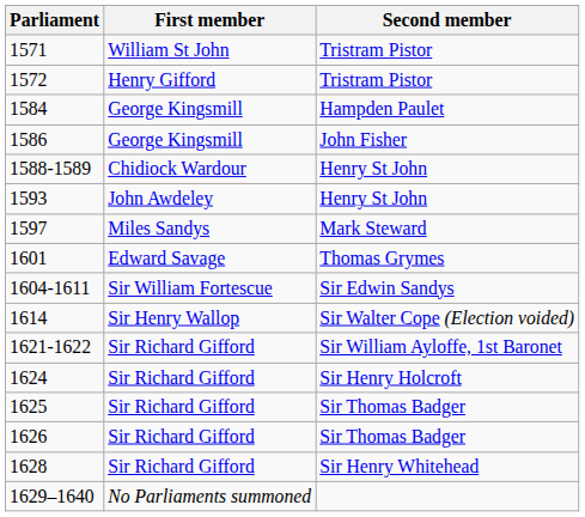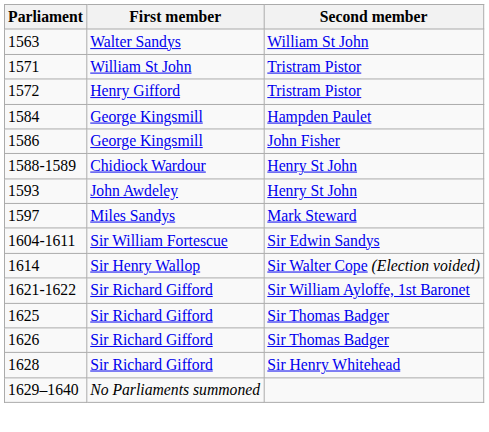 <table class="wikitable">
 <tr>
 <th>Parliament</th>
 <th>First member</th>
 <th>Second member</th>
+</tr>
+<tr>
+<td>1563</td>
+<td><a href='#'>Walter Sandys</a></td>
+<td><a href='#'>William St John</a></td>
 </tr>
 <tr>
 <td>1571</td>
 <td><a href='#'>William St John</a></td>
 <td><a href='#'>Tristram Pistor</a></td>
 </tr>
 <tr>
 <td>1572</td>
 <td><a href='#'>Henry Gifford</a></td>
 <td><a href='#'>Tristram Pistor</a></td>
 </tr>
 <tr>
 <td>1584</td>
 <td><a href='#'>George Kingsmill</a></td>
 <td><a href='#'>Hampden Paulet</a></td>
 </tr>
 <tr>
 <td>1586</td>
 <td><a href='#'>George Kingsmill</a></td>
 <td><a href='#'>John Fisher</a></td>
 </tr>
 <tr>
 <td>1588-1589</td>
 <td><a href='#'>Chidiock Wardour</a></td>
 <td><a href='#'>Henry St John</a></td>
 </tr>
 <tr>
 <td>1593</td>
 <td><a href='#'>John Awdeley</a></td>
 <td><a href='#'>Henry St John</a></td>
 </tr>
 <tr>
 <td>1597</td>
 <td><a href='#'>Miles Sandys</a></td>
 <td><a href='#'>Mark Steward</a></td>
 </tr>
 <tr>
-<td>1601</td>
-<td><a href='#'>Edward Savage</a></td>
-<td><a href='#'>Thomas Grymes</a></td>
-</tr>
-<tr>
 <td>1604-1611</td>
 <td><a href='#'>Sir William Fortescue</a></td>
 <td><a href='#'>Sir Edwin Sandys</a></td>
 </tr>
 <tr>
 <td>1614</td>
 <td><a href='#'>Sir Henry Wallop</a></td>
 <td><a href='#'>Sir Walter Cope</a> <em>(Election voided)</em></td>
 </tr>
 <tr>
 <td>1621-1622</td>
 <td><a href='#'>Sir Richard Gifford</a></td>
 <td><a href='#'>Sir William Ayloffe, 1st Baronet</a></td>
-</tr>
-<tr>
-<td>1624</td>
-<td><a href='#'>Sir Richard Gifford</a></td>
-<td><a href='#'>Sir Henry Holcroft</a></td>
 </tr>
 <tr>
 <td>1625</td>
 <td><a href='#'>Sir Richard Gifford</a></td>
 <td><a href='#'>Sir Thomas Badger</a></td>
 </tr>
 <tr>
 <td>1626</td>
 <td><a href='#'>Sir Richard Gifford</a></td>
 <td><a href='#'>Sir Thomas Badger</a></td>
 </tr>
 <tr>
 <td>1628</td>
 <td><a href='#'>Sir Richard Gifford</a></td>
 <td><a href='#'>Sir Henry Whitehead</a></td>
 </tr>
 <tr>
 <td>1629–1640</td>
 <td><em>No Parliaments summoned</em></td>
 </tr>
 </table>
